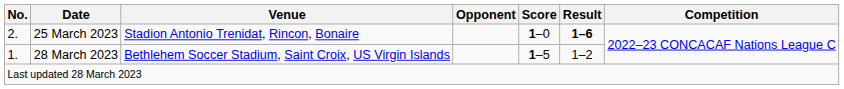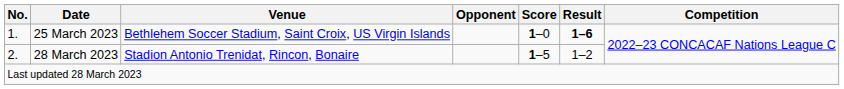 <table class="wikitable" style="font-size:85%;">
 <tr>
 <th>No.</th>
 <th>Date</th>
 <th>Venue</th>
 <th>Opponent</th>
 <th>Score</th>
 <th>Result</th>
 <th>Competition</th>
 </tr>
 <tr>
-<td>2.</td>
+<td>1.</td>
 <td>25 March 2023</td>
-<td><a href='#'>Stadion Antonio Trenidat</a>, <a href='#'>Rincon</a>, <a href='#'>Bonaire</a></td>
+<td><a href='#'>Bethlehem Soccer Stadium</a>, <a href='#'>Saint Croix</a>, <a href='#'>US Virgin Islands</a></td>
 <td></td>
 <td align=center><strong>1</strong>–0</td>
 <td align=center><strong>1–6</strong></td>
 <td rowspan=2><a href='#'>2022–23 CONCACAF Nations League C</a></td>
 </tr>
 <tr>
-<td>1.</td>
+<td>2.</td>
 <td>28 March 2023</td>
-<td><a href='#'>Bethlehem Soccer Stadium</a>, <a href='#'>Saint Croix</a>, <a href='#'>US Virgin Islands</a></td>
+<td><a href='#'>Stadion Antonio Trenidat</a>, <a href='#'>Rincon</a>, <a href='#'>Bonaire</a></td>
 <td></td>
 <td align=center><strong>1</strong>–5</td>
 <td align=center>1–2</td>
 </tr>
 <tr>
 <td colspan="7"><small>Last updated 28 March 2023</small></td>
 </tr>
 </table>
